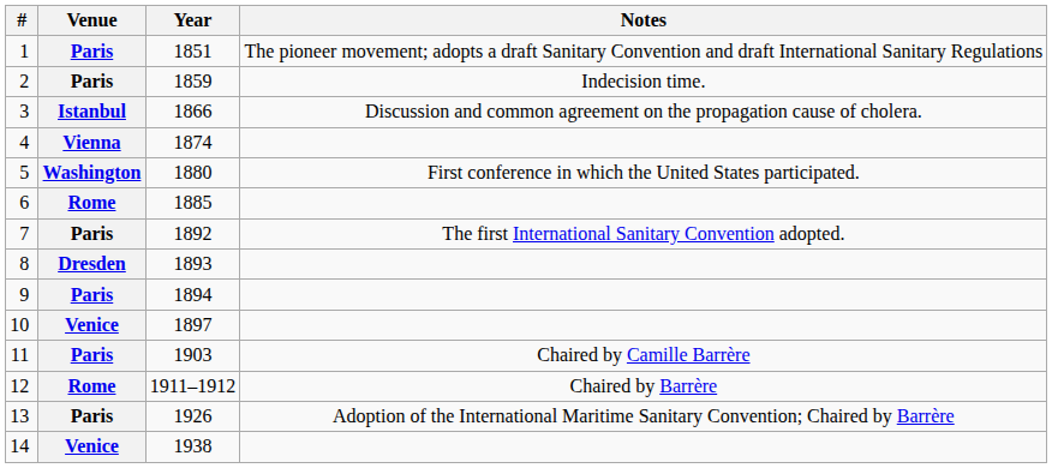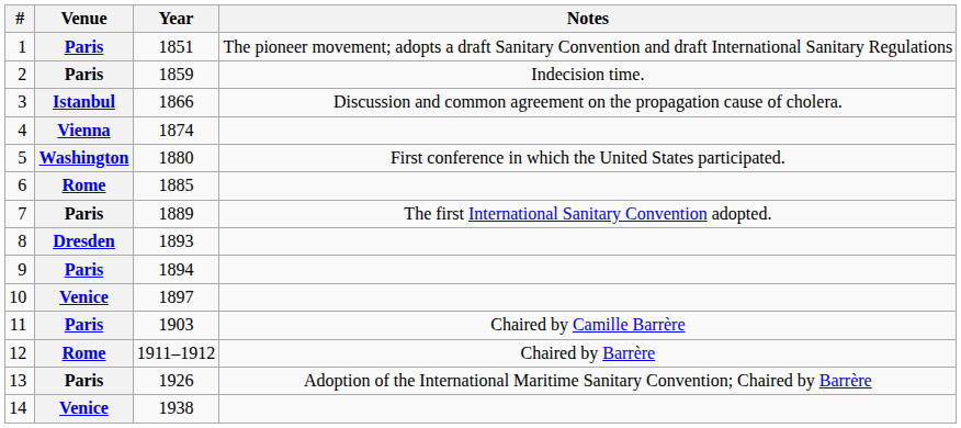 <table class="wikitable sortable plainrowheaders">
 <tr>
 <th scope=col>#</th>
 <th scope=col>Venue</th>
 <th scope=col>Year</th>
 <th class="unsortable" scope=col>Notes</th>
 </tr>
 <tr>
 <td align=right>1 </td>
 <th scope=row><a href='#'>Paris</a></th>
 <td align=center>1851</td>
 <td align=center>The pioneer movement; adopts a draft Sanitary Convention and draft International Sanitary Regulations</td>
 </tr>
 <tr>
 <td align=right>2 </td>
 <th scope=row>Paris</th>
 <td align=center>1859</td>
 <td align=center>Indecision time.</td>
 </tr>
 <tr>
 <td align=right>3 </td>
 <th scope=row><a href='#'>Istanbul</a></th>
 <td align=center>1866</td>
 <td align=center>Discussion and common agreement on the propagation cause of cholera.</td>
 </tr>
 <tr>
 <td align=right>4 </td>
 <th scope=row><a href='#'>Vienna</a></th>
 <td align=center>1874</td>
 <td align=center></td>
 </tr>
 <tr>
 <td align=right>5 </td>
 <th scope=row><a href='#'>Washington</a></th>
 <td align=center>1880</td>
 <td align=center>First conference in which the United States participated.</td>
 </tr>
 <tr>
 <td align=right>6 </td>
 <th scope=row><a href='#'>Rome</a></th>
 <td align=center>1885</td>
 <td align=center></td>
 </tr>
 <tr>
 <td align=right>7 </td>
 <th scope=row>Paris</th>
-<td align=center>1892</td>
+<td align=center>1889</td>
 <td align=center>The first <a href='#'>International Sanitary Convention</a> adopted.</td>
 </tr>
 <tr>
 <td align=right>8 </td>
 <th scope=row><a href='#'>Dresden</a></th>
 <td align=center>1893</td>
 <td align=center></td>
 </tr>
 <tr>
 <td align=right>9 </td>
 <th scope=row><a href='#'>Paris</a></th>
 <td align=center>1894</td>
 <td align=center></td>
 </tr>
 <tr>
 <td align=right>10 </td>
 <th scope=row><a href='#'>Venice</a></th>
 <td align=center>1897</td>
 <td align=center></td>
 </tr>
 <tr>
 <td align=right>11 </td>
 <th scope=row><a href='#'>Paris</a></th>
 <td align=center>1903</td>
 <td align=center>Chaired by <a href='#'>Camille Barrère</a></td>
 </tr>
 <tr>
 <td align=right>12 </td>
 <th scope=row><a href='#'>Rome</a></th>
 <td align=center>1911–1912</td>
 <td align=center>Chaired by <a href='#'>Barrère</a></td>
 </tr>
 <tr>
 <td align=right>13 </td>
 <th scope=row>Paris</th>
 <td align=center>1926</td>
 <td align=center>Adoption of the International Maritime Sanitary Convention; Chaired by <a href='#'>Barrère</a></td>
 </tr>
 <tr>
 <td align=right>14 </td>
 <th scope=row><a href='#'>Venice</a></th>
 <td align=center>1938</td>
 <td align=center></td>
 </tr>
 <tr>
 </tr>
 </table>
